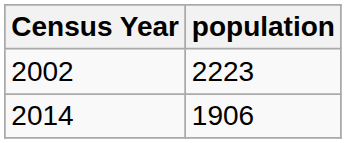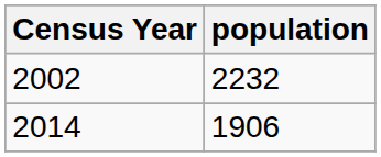 <table class="wikitable">
 <tr>
 <th>Census Year</th>
 <th>population</th>
 </tr>
 <tr>
 <td>2002</td>
-<td>2223</td>
+<td>2232</td>
 </tr>
 <tr>
 <td>2014</td>
 <td>1906 </td>
 </tr>
 </table>
